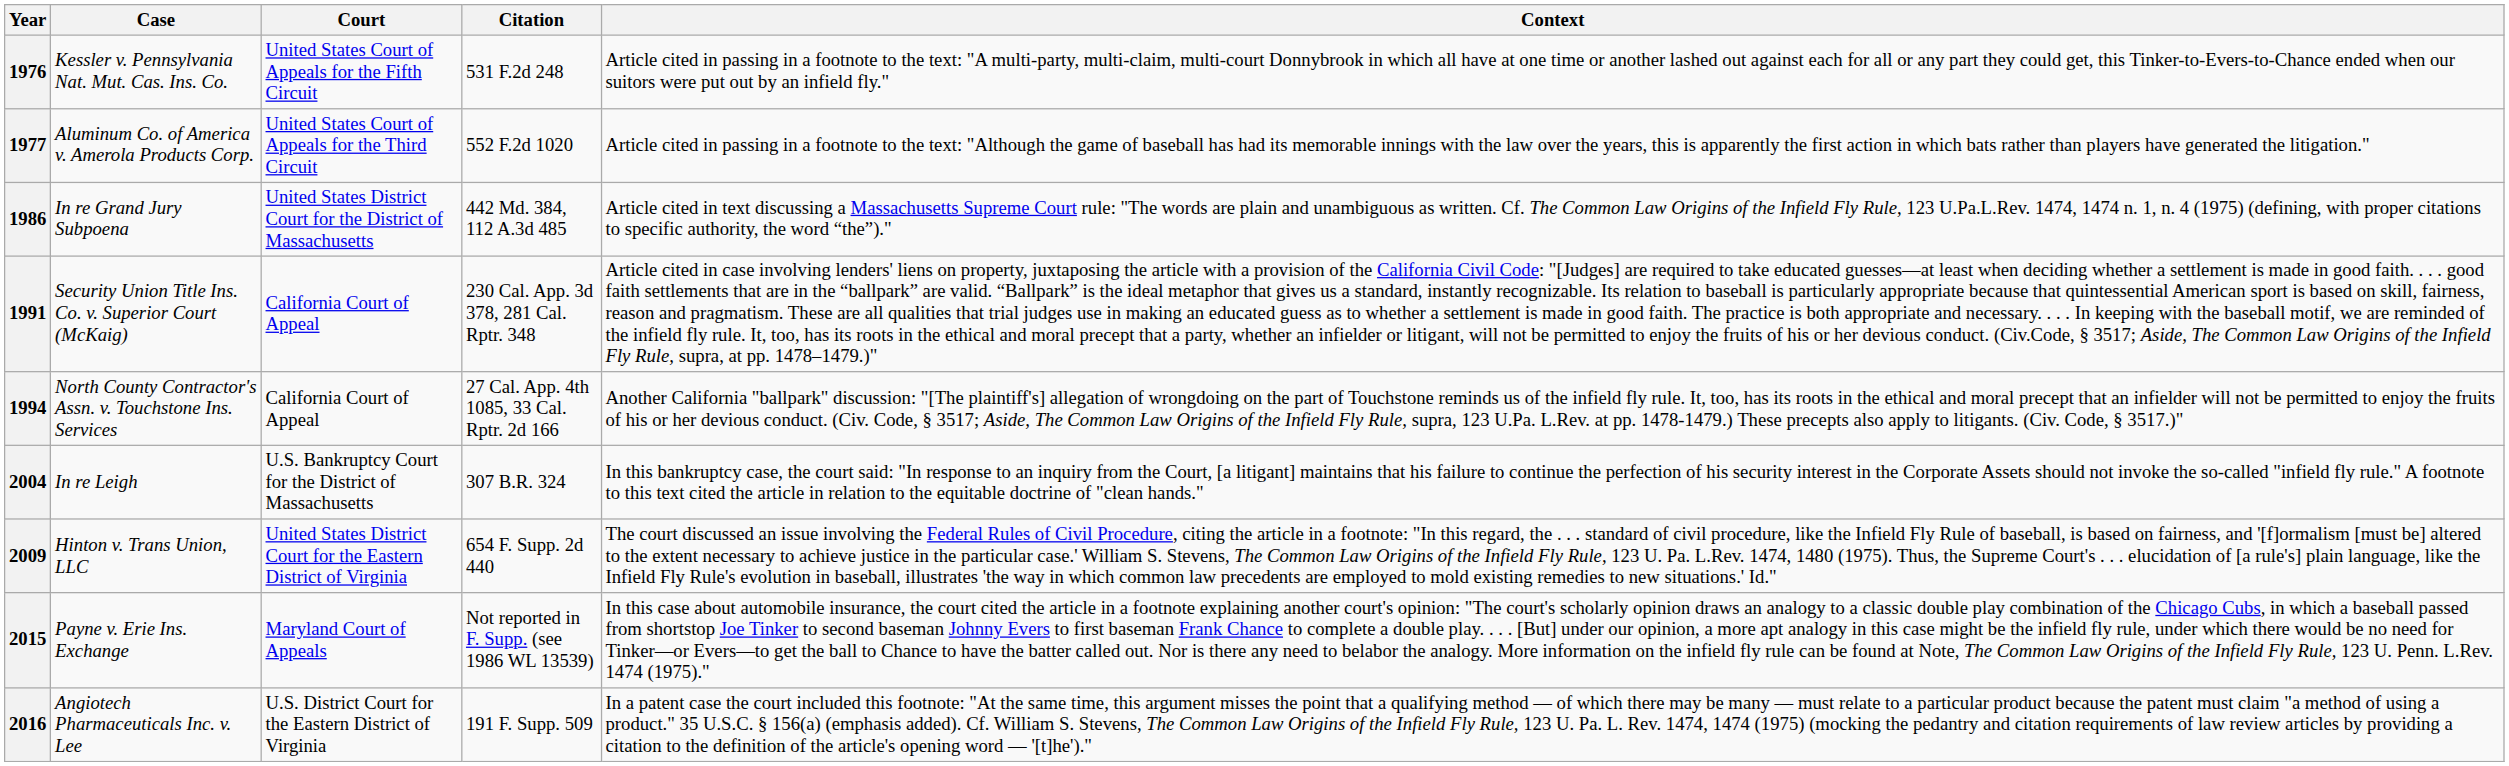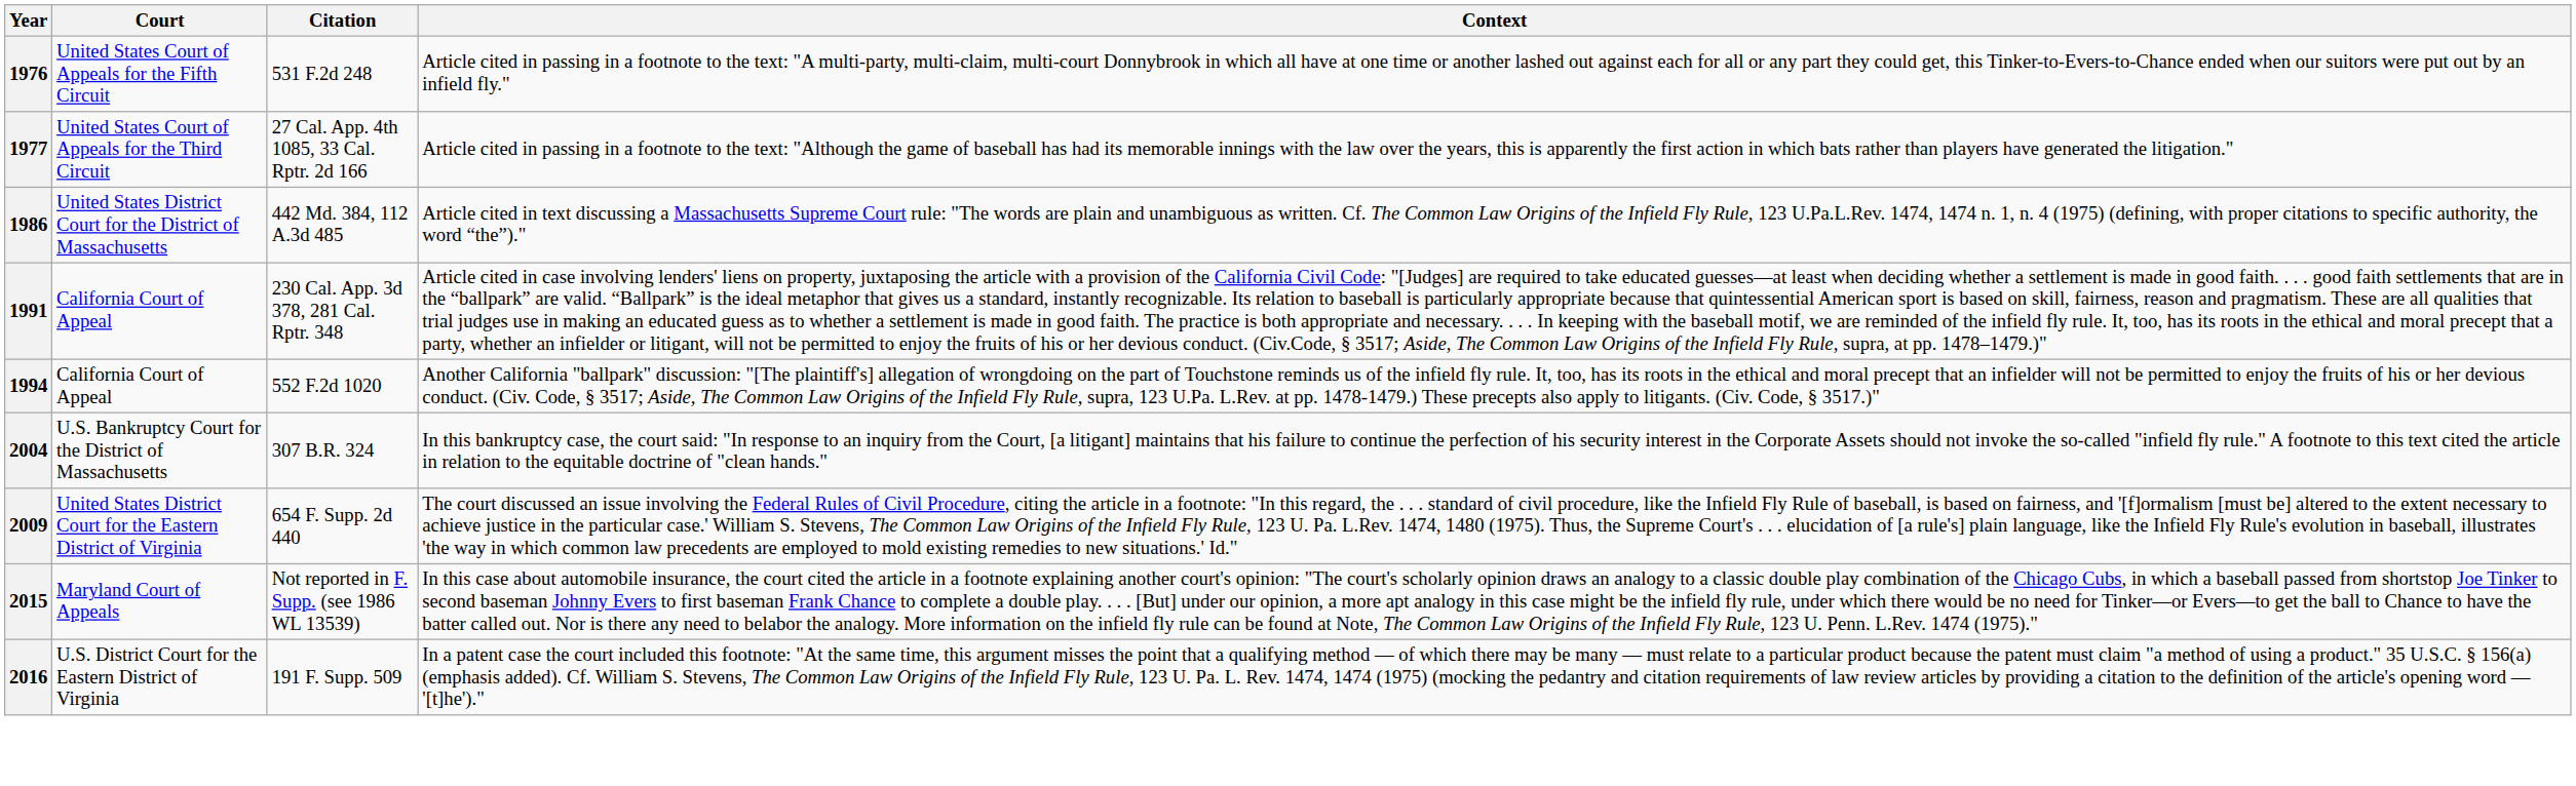 <table class="wikitable" style="font-size: 92%;">
 <tr>
 <th scope="col">Year</th>
-<th ! scope="col">Case</th>
 <th scope="col">Court</th>
 <th scope="col">Citation</th>
 <th scope="col">Context</th>
 </tr>
 <tr>
 <th scope="row">1976</th>
-<td><em>Kessler v. Pennsylvania Nat. Mut. Cas. Ins. Co.</em></td>
 <td><a href='#'>United States Court of Appeals for the Fifth Circuit</a></td>
 <td>531 F.2d 248</td>
 <td>Article cited in passing in a footnote to the text: "A multi-party, multi-claim, multi-court Donnybrook in which all have at one time or another lashed out against each for all or any part they could get, this Tinker-to-Evers-to-Chance ended when our suitors were put out by an infield fly."</td>
 </tr>
 <tr>
 <th scope="row">1977</th>
-<td><em>Aluminum Co. of America v. Amerola Products Corp. </em></td>
 <td><a href='#'>United States Court of Appeals for the Third Circuit</a></td>
-<td>552 F.2d 1020</td>
+<td>27 Cal. App. 4th 1085, 33 Cal. Rptr. 2d 166</td>
 <td>Article cited in passing in a footnote to the text: "Although the game of baseball has had its memorable innings with the law over the years, this is apparently the first action in which bats rather than players have generated the litigation."</td>
 </tr>
 <tr>
 <th scope="row">1986</th>
-<td><em>In re Grand Jury Subpoena</em></td>
 <td><a href='#'>United States District Court for the District of Massachusetts</a></td>
 <td>442 Md. 384, 112 A.3d 485</td>
 <td>Article cited in text discussing a <a href='#'>Massachusetts Supreme Court</a> rule: "The words are plain and unambiguous as written. Cf. <em>The Common Law Origins of the Infield Fly Rule,</em> 123 U.Pa.L.Rev. 1474, 1474 n. 1, n. 4 (1975) (defining, with proper citations to specific authority, the word “the”)."</td>
 </tr>
 <tr>
 <th scope="row">1991</th>
-<td><em>Security Union Title Ins. Co. v. Superior Court (McKaig) </em></td>
 <td><a href='#'>California Court of Appeal</a></td>
 <td>230 Cal. App. 3d 378, 281 Cal. Rptr. 348</td>
 <td>Article cited in case involving lenders' liens on property, juxtaposing the article with a provision of the <a href='#'>California Civil Code</a>: "[Judges] are required to take educated guesses—at least when deciding whether a settlement is made in good faith. . . . good faith settlements that are in the “ballpark” are valid. “Ballpark” is the ideal metaphor that gives us a standard, instantly recognizable. Its relation to baseball is particularly appropriate because that quintessential American sport is based on skill, fairness, reason and pragmatism. These are all qualities that trial judges use in making an educated guess as to whether a settlement is made in good faith. The practice is both appropriate and necessary. . . . In keeping with the baseball motif, we are reminded of the infield fly rule. It, too, has its roots in the ethical and moral precept that a party, whether an infielder or litigant, will not be permitted to enjoy the fruits of his or her devious conduct. (Civ.Code, § 3517; <em>Aside, The Common Law Origins of the Infield Fly Rule,</em> supra, at pp. 1478–1479.)"</td>
 </tr>
 <tr>
 <th scope="row">1994</th>
-<td><em>North County Contractor's Assn. v. Touchstone Ins. Services </em></td>
 <td>California Court of Appeal</td>
-<td>27 Cal. App. 4th 1085, 33 Cal. Rptr. 2d 166</td>
+<td>552 F.2d 1020</td>
 <td>Another California "ballpark" discussion: "[The plaintiff's] allegation of wrongdoing on the part of Touchstone reminds us of the infield fly rule. It, too, has its roots in the ethical and moral precept that an infielder will not be permitted to enjoy the fruits of his or her devious conduct. (Civ. Code, § 3517; <em>Aside, The Common Law Origins of the Infield Fly Rule,</em> supra, 123 U.Pa. L.Rev. at pp. 1478-1479.) These precepts also apply to litigants. (Civ. Code, § 3517.)"</td>
 </tr>
 <tr>
 <th scope="row">2004</th>
-<td><em>In re Leigh</em></td>
 <td>U.S. Bankruptcy Court for the District of Massachusetts</td>
 <td>307 B.R. 324</td>
 <td>In this bankruptcy case, the court said: "In response to an inquiry from the Court, [a litigant] maintains that his failure to continue the perfection of his security interest in the Corporate Assets should not invoke the so-called "infield fly rule." A footnote to this text cited the article in relation to the equitable doctrine of "clean hands."</td>
 </tr>
 <tr>
 <th scope="row">2009</th>
-<td><em>Hinton v. Trans Union, LLC</em></td>
 <td><a href='#'>United States District Court for the Eastern District of Virginia</a></td>
 <td>654 F. Supp. 2d 440</td>
 <td>The court discussed an issue involving the <a href='#'>Federal Rules of Civil Procedure</a>, citing the article in a footnote: "In this regard, the . . . standard of civil procedure, like the Infield Fly Rule of baseball, is based on fairness, and '[f]ormalism [must be] altered to the extent necessary to achieve justice in the particular case.' William S. Stevens, <em>The Common Law Origins of the Infield Fly Rule,</em> 123 U. Pa. L.Rev. 1474, 1480 (1975). Thus, the Supreme Court's . . . elucidation of [a rule's] plain language, like the Infield Fly Rule's evolution in baseball, illustrates 'the way in which common law precedents are employed to mold existing remedies to new situations.' Id."</td>
 </tr>
 <tr>
 <th scope="row">2015</th>
-<td><em>Payne v. Erie Ins. Exchange </em></td>
 <td><a href='#'>Maryland Court of Appeals</a></td>
 <td>Not reported in <a href='#'>F. Supp.</a> (see 1986 WL 13539)</td>
 <td>In this case about automobile insurance, the court cited the article in a footnote explaining another court's opinion: "The court's scholarly opinion draws an analogy to a classic double play combination of the <a href='#'>Chicago Cubs</a>, in which a baseball passed from shortstop <a href='#'>Joe Tinker</a> to second baseman <a href='#'>Johnny Evers</a> to first baseman <a href='#'>Frank Chance</a> to complete a double play. . . . [But] under our opinion, a more apt analogy in this case might be the infield fly rule, under which there would be no need for Tinker—or Evers—to get the ball to Chance to have the batter called out. Nor is there any need to belabor the analogy. More information on the infield fly rule can be found at Note,<em> The Common Law Origins of the Infield Fly Rule,</em> 123 U. Penn. L.Rev. 1474 (1975)."</td>
 </tr>
 <tr>
 <th scope="row">2016</th>
-<td><em>Angiotech Pharmaceuticals Inc. v. Lee</em></td>
 <td>U.S. District Court for the Eastern District of Virginia</td>
 <td>191 F. Supp. 509</td>
 <td>In a patent case the court included this footnote: "At the same time, this argument misses the point that a qualifying method — of which there may be many — must relate to a particular product because the patent must claim "a method of using a product." 35 U.S.C. § 156(a) (emphasis added). Cf. William S. Stevens, <em>The Common Law Origins of the Infield Fly Rule,</em> 123 U. Pa. L. Rev. 1474, 1474 (1975) (mocking the pedantry and citation requirements of law review articles by providing a citation to the definition of the article's opening word — '[t]he')."</td>
 </tr>
 </table>
